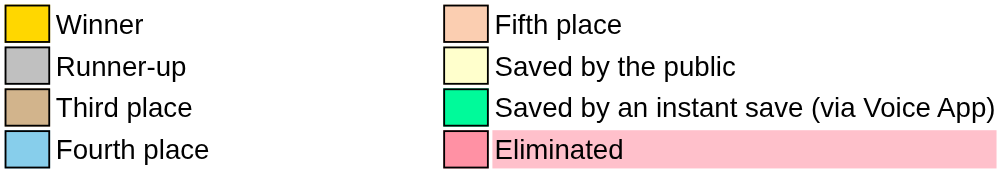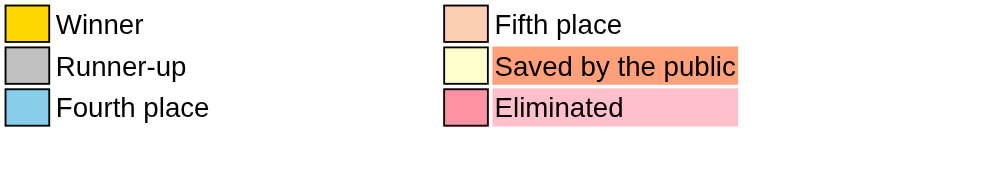 <table class="toccolours" style="font-size: 95%; white-space: nowrap; float:left">
 <tr>
 <td style="background: gold; border:1px solid black">     </td>
 <td>Winner</td>
 <td>     </td>
 <td>     </td>
 <td>     </td>
 <td>     </td>
 <td>     </td>
 <td style="background:#fbceb1; border:1px solid black">     </td>
 <td>Fifth place</td>
 </tr>
 <tr>
 <td style="background: silver; border:1px solid black">     </td>
 <td>Runner-up</td>
 <td>     </td>
 <td>     </td>
 <td>     </td>
 <td>     </td>
 <td>     </td>
 <td style="background:#FFFFCC; border:1px solid black">     </td>
-<td>Saved by the public</td>
-</tr>
-<tr>
-<td style="background: tan; border:1px solid black">     </td>
-<td>Third place</td>
-<td>     </td>
-<td>     </td>
-<td>     </td>
-<td>     </td>
-<td>     </td>
-<td style="background:#00FA9A; border:1px solid black">     </td>
-<td>Saved by an instant save (via Voice App)</td>
+<td style="background: lightsalmon;">Saved by the public</td>
 </tr>
 <tr>
 <td style="background: skyblue; border:1px solid black">     </td>
 <td>Fourth place</td>
 <td>     </td>
 <td>     </td>
 <td>     </td>
 <td>     </td>
 <td>     </td>
 <td style="background:#FF91A4; border:1px solid black">     </td>
 <td style="background: pink;">Eliminated</td>
 </tr>
 </table>
